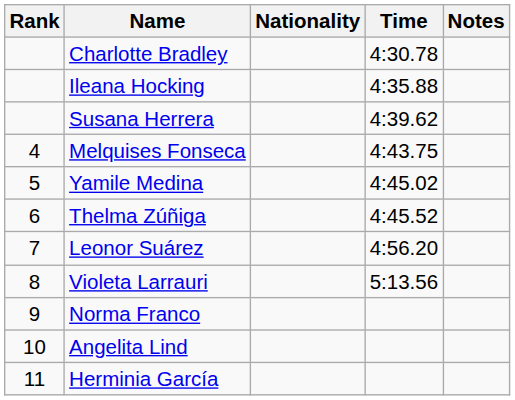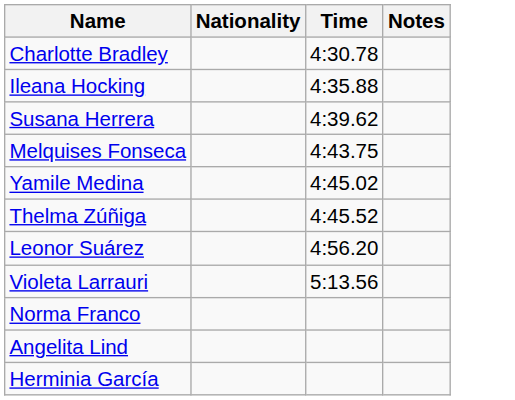 <table class="wikitable sortable" style="text-align:center;font-size:95%">
 <tr>
-<th>Rank</th>
 <th>Name</th>
 <th>Nationality</th>
 <th>Time</th>
 <th>Notes</th>
 </tr>
 <tr>
-<td></td>
 <td align=left><a href='#'>Charlotte Bradley</a></td>
 <td align=left></td>
 <td>4:30.78</td>
 <td></td>
 </tr>
 <tr>
-<td></td>
 <td align=left><a href='#'>Ileana Hocking</a></td>
 <td align=left></td>
 <td>4:35.88</td>
 <td></td>
 </tr>
 <tr>
-<td></td>
 <td align=left><a href='#'>Susana Herrera</a></td>
 <td align=left></td>
 <td>4:39.62</td>
 <td></td>
 </tr>
 <tr>
-<td>4</td>
 <td align=left><a href='#'>Melquises Fonseca</a></td>
 <td align=left></td>
 <td>4:43.75</td>
 <td></td>
 </tr>
 <tr>
-<td>5</td>
 <td align=left><a href='#'>Yamile Medina</a></td>
 <td align=left></td>
 <td>4:45.02</td>
 <td></td>
 </tr>
 <tr>
-<td>6</td>
 <td align=left><a href='#'>Thelma Zúñiga</a></td>
 <td align=left></td>
 <td>4:45.52</td>
 <td></td>
 </tr>
 <tr>
-<td>7</td>
 <td align=left><a href='#'>Leonor Suárez</a></td>
 <td align=left></td>
 <td>4:56.20</td>
 <td></td>
 </tr>
 <tr>
-<td>8</td>
 <td align=left><a href='#'>Violeta Larrauri</a></td>
 <td align=left></td>
 <td>5:13.56</td>
 <td></td>
 </tr>
 <tr>
-<td>9</td>
 <td align=left><a href='#'>Norma Franco</a></td>
 <td align=left></td>
 <td></td>
 <td></td>
 </tr>
 <tr>
-<td>10</td>
 <td align=left><a href='#'>Angelita Lind</a></td>
 <td align=left></td>
 <td></td>
 <td></td>
 </tr>
 <tr>
-<td>11</td>
 <td align=left><a href='#'>Herminia García</a></td>
 <td align=left></td>
 <td></td>
 <td></td>
 </tr>
 </table>
